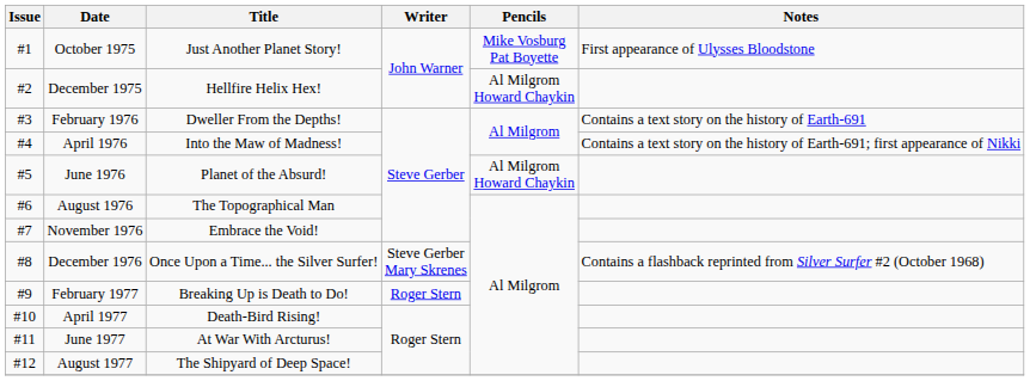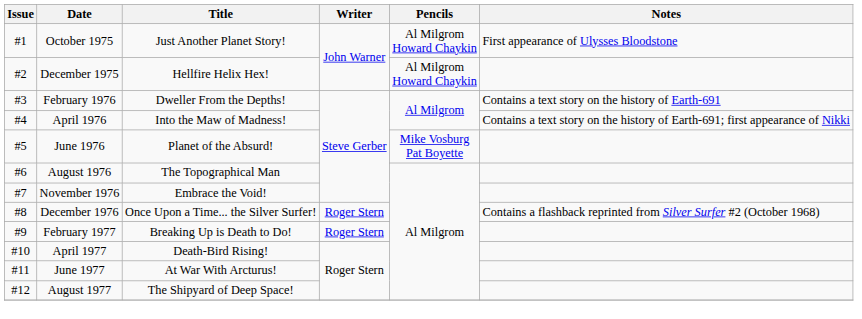 <table class="wikitable">
 <tr>
 <th>Issue</th>
 <th>Date</th>
 <th>Title</th>
 <th>Writer</th>
 <th>Pencils</th>
 <th>Notes</th>
 </tr>
 <tr>
 <td align="center">#1</td>
 <td align="center">October 1975</td>
 <td align="center">Just Another Planet Story!</td>
 <td rowspan="2" align="center"><a href='#'>John Warner</a></td>
-<td align="center"><a href='#'>Mike Vosburg</a><br><a href='#'>Pat Boyette</a></td>
+<td align="center">Al Milgrom <br><a href='#'>Howard Chaykin</a></td>
 <td>First appearance of <a href='#'>Ulysses Bloodstone</a></td>
 </tr>
 <tr>
 <td align="center">#2</td>
 <td align="center">December 1975</td>
 <td align="center">Hellfire Helix Hex!</td>
 <td align="center">Al Milgrom <br><a href='#'>Howard Chaykin</a></td>
 <td></td>
 </tr>
 <tr>
 <td align="center">#3</td>
 <td align="center">February 1976</td>
 <td align="center">Dweller From the Depths!</td>
 <td rowspan="5" align="center"><a href='#'>Steve Gerber</a></td>
 <td rowspan="2" align="center"><a href='#'>Al Milgrom</a></td>
 <td>Contains a text story on the history of <a href='#'>Earth-691</a></td>
 </tr>
 <tr>
 <td align="center">#4</td>
 <td align="center">April 1976</td>
 <td align="center">Into the Maw of Madness!</td>
 <td>Contains a text story on the history of Earth-691; first appearance of <a href='#'>Nikki</a></td>
 </tr>
 <tr>
 <td align="center">#5</td>
 <td align="center">June 1976</td>
 <td align="center">Planet of the Absurd!</td>
-<td align="center">Al Milgrom <br><a href='#'>Howard Chaykin</a></td>
+<td align="center"><a href='#'>Mike Vosburg</a><br><a href='#'>Pat Boyette</a></td>
 <td></td>
 </tr>
 <tr>
 <td align="center">#6</td>
 <td align="center">August 1976</td>
 <td align="center">The Topographical Man</td>
 <td rowspan="7" align="center">Al Milgrom</td>
 <td></td>
 </tr>
 <tr>
 <td align="center">#7</td>
 <td align="center">November 1976</td>
 <td align="center">Embrace the Void!</td>
 <td></td>
 </tr>
 <tr>
 <td align="center">#8</td>
 <td align="center">December 1976</td>
 <td align="center">Once Upon a Time... the Silver Surfer!</td>
-<td align="center">Steve Gerber<br> <a href='#'>Mary Skrenes</a></td>
+<td align="center"><a href='#'>Roger Stern</a></td>
 <td>Contains a flashback reprinted from <em><a href='#'>Silver Surfer</a></em> #2 (October 1968)</td>
 </tr>
 <tr>
 <td align="center">#9</td>
 <td align="center">February 1977</td>
 <td align="center">Breaking Up is Death to Do!</td>
 <td align="center"><a href='#'>Roger Stern</a></td>
 <td></td>
 </tr>
 <tr>
 <td align="center">#10</td>
 <td align="center">April 1977</td>
 <td align="center">Death-Bird Rising!</td>
 <td rowspan="3" align="center">Roger Stern</td>
 <td></td>
 </tr>
 <tr>
 <td align="center">#11</td>
 <td align="center">June 1977</td>
 <td align="center">At War With Arcturus!</td>
 <td></td>
 </tr>
 <tr>
 <td align="center">#12</td>
 <td align="center">August 1977</td>
 <td align="center">The Shipyard of Deep Space!</td>
 <td></td>
 </tr>
 <tr>
 </tr>
 </table>
